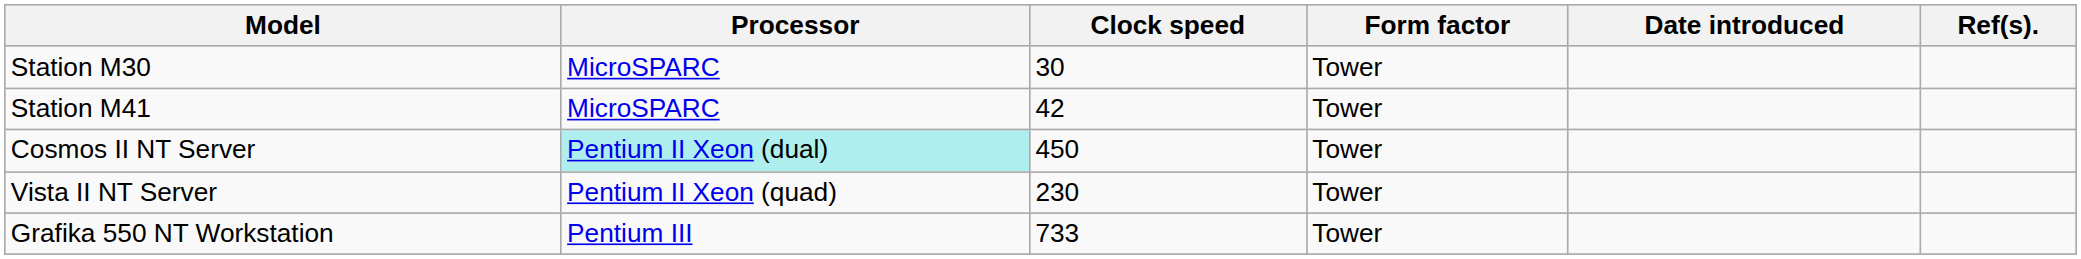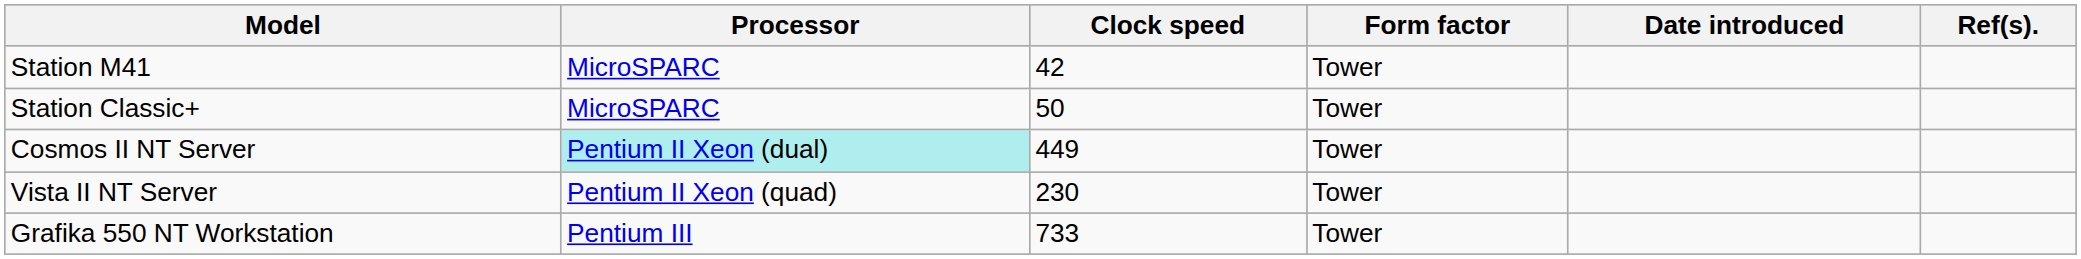 <table class="wikitable sortable" style="width:100%">
 <tr>
 <th>Model</th>
 <th>Processor</th>
 <th>Clock speed<br></th>
 <th>Form factor</th>
 <th>Date introduced</th>
 <th>Ref(s).</th>
 </tr>
 <tr>
-<td>Station M30</td>
-<td><a href='#'>MicroSPARC</a></td>
-<td>30</td>
-<td>Tower</td>
-<td></td>
-<td></td>
-</tr>
-<tr>
 <td>Station M41</td>
 <td><a href='#'>MicroSPARC</a></td>
 <td>42</td>
 <td>Tower</td>
 <td></td>
 <td></td>
 </tr>
 <tr>
+<td>Station Classic+</td>
+<td><a href='#'>MicroSPARC</a></td>
+<td>50</td>
+<td>Tower</td>
+<td></td>
+<td></td>
+</tr>
+<tr>
 <td>Cosmos II NT Server</td>
 <td style="background: paleturquoise;"><a href='#'>Pentium II Xeon</a> (dual)</td>
-<td>450</td>
+<td>449</td>
 <td>Tower</td>
 <td></td>
 <td></td>
 </tr>
 <tr>
 <td>Vista II NT Server</td>
 <td><a href='#'>Pentium II Xeon</a> (quad)</td>
 <td>230</td>
 <td>Tower</td>
 <td></td>
 <td></td>
 </tr>
 <tr>
 <td>Grafika 550 NT Workstation</td>
 <td><a href='#'>Pentium III</a></td>
 <td>733</td>
 <td>Tower</td>
 <td></td>
 <td></td>
 </tr>
 </table>
